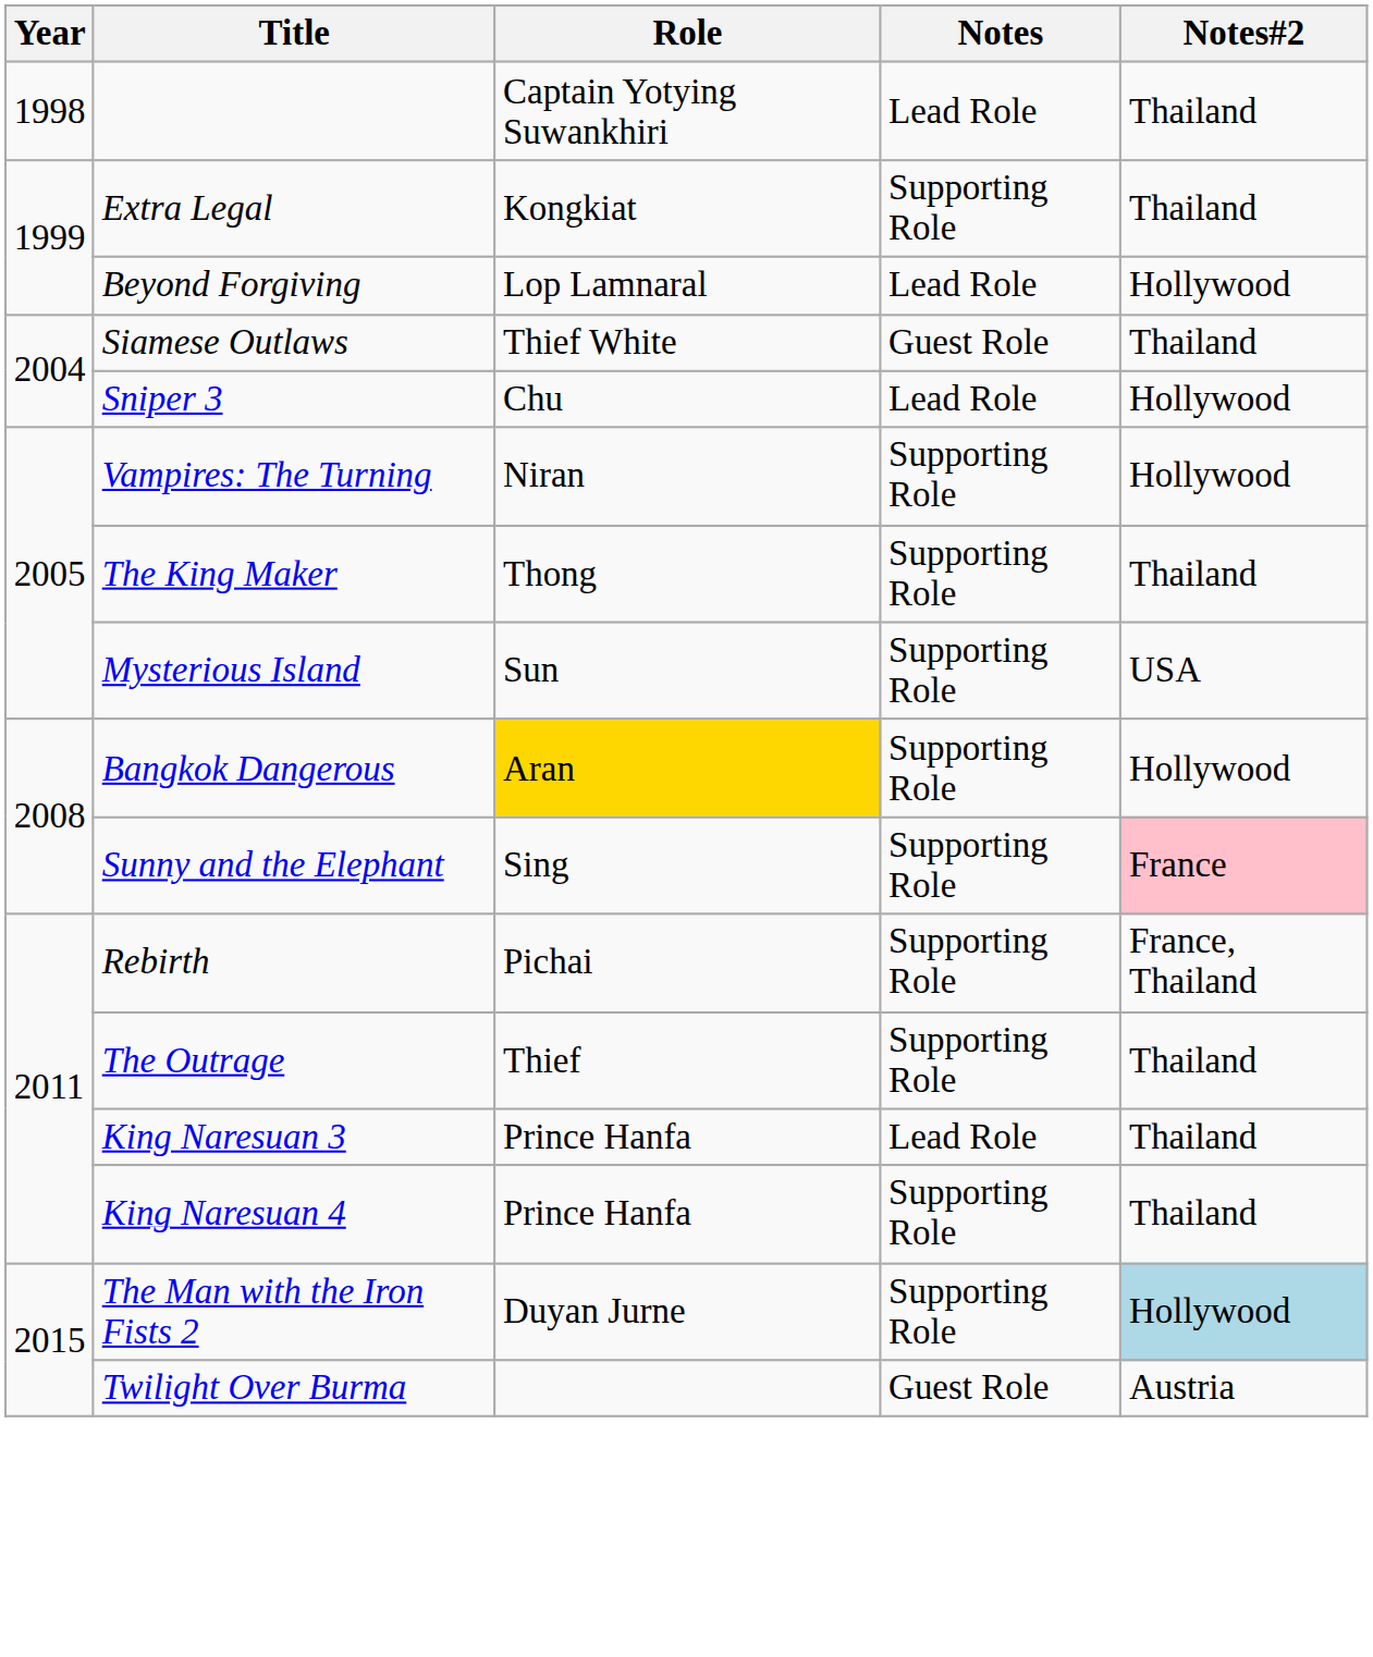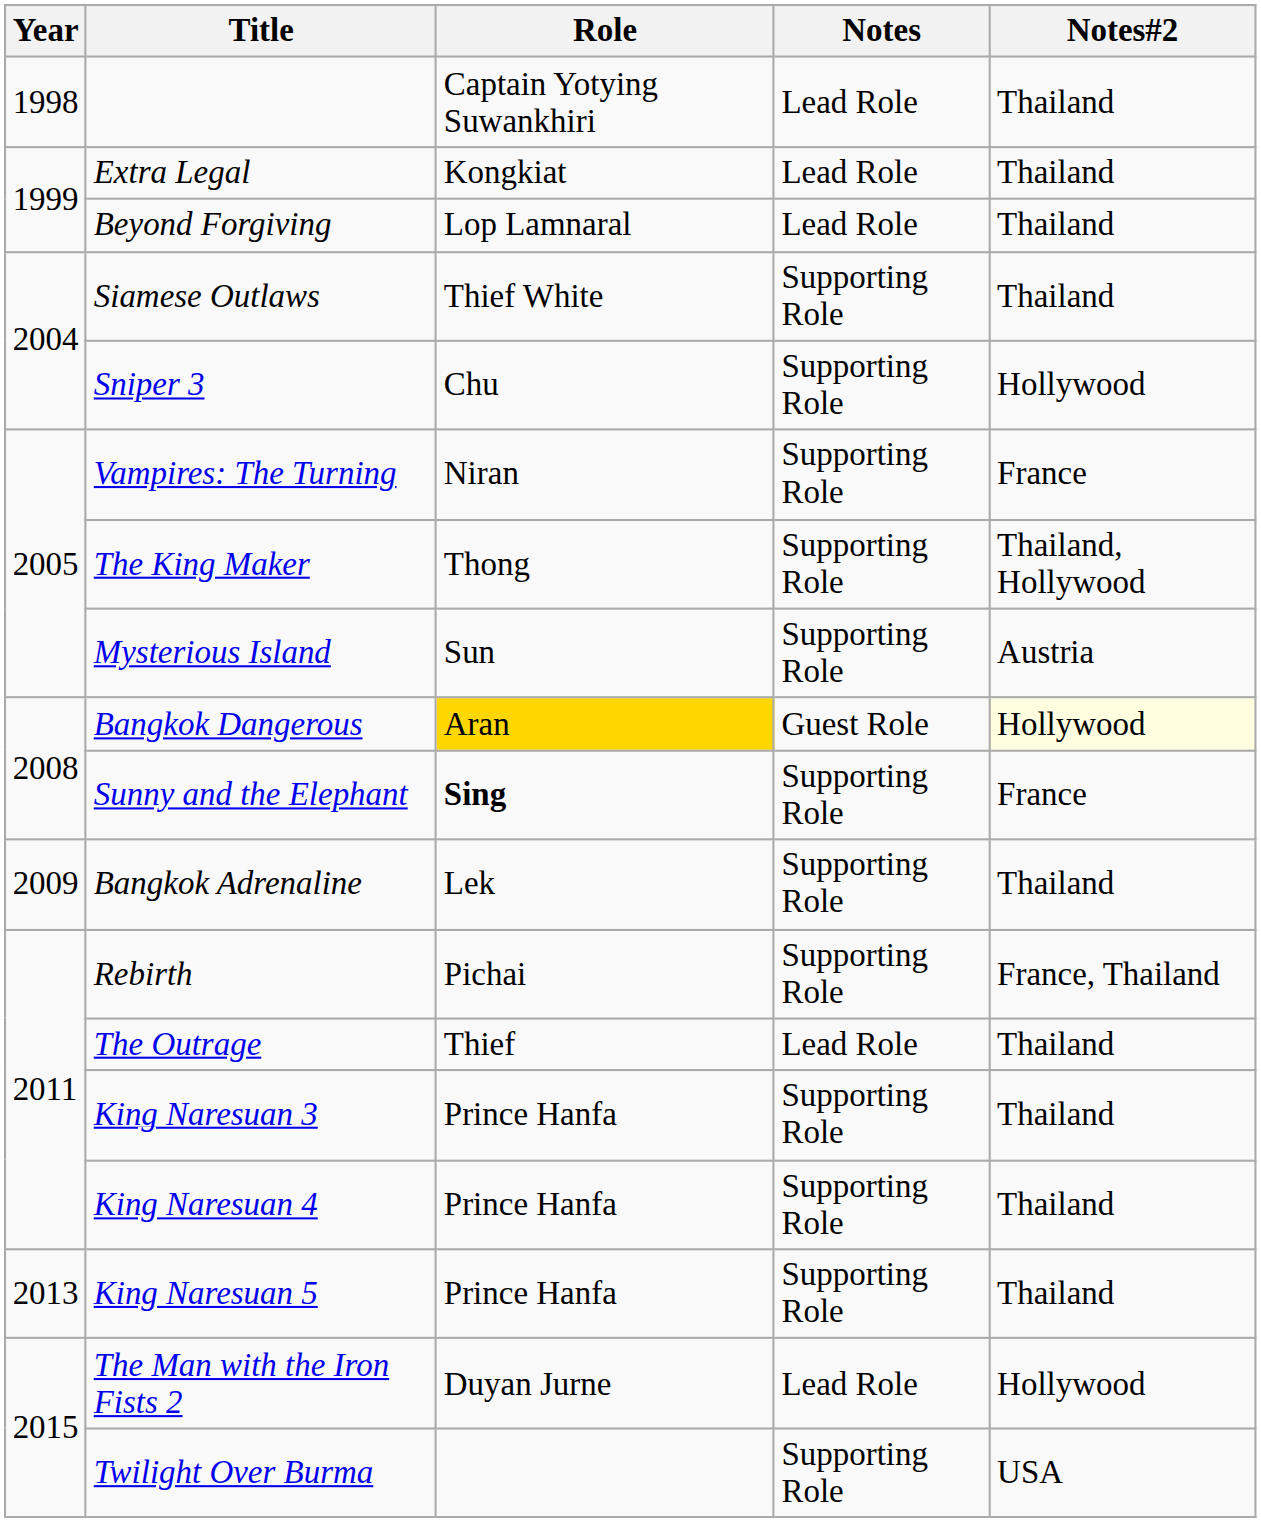 <table class="wikitable">
 <tr>
 <th>Year</th>
 <th>Title</th>
 <th>Role</th>
 <th>Notes</th>
 <th>Notes#2</th>
 </tr>
 <tr>
 <td rowspan="1">1998</td>
 <td><em></em></td>
 <td>Captain Yotying Suwankhiri</td>
 <td>Lead Role</td>
 <td>Thailand</td>
 </tr>
 <tr>
 <td rowspan="2">1999</td>
 <td><em>Extra Legal</em></td>
 <td>Kongkiat</td>
-<td>Supporting Role</td>
+<td>Lead Role</td>
 <td>Thailand</td>
 </tr>
 <tr>
 <td><em>Beyond Forgiving</em></td>
 <td>Lop Lamnaral</td>
 <td>Lead Role</td>
-<td>Hollywood</td>
+<td>Thailand</td>
 </tr>
 <tr>
 <td rowspan="2">2004</td>
 <td><em>Siamese Outlaws</em></td>
 <td>Thief White</td>
-<td>Guest Role</td>
+<td>Supporting Role</td>
 <td>Thailand</td>
 </tr>
 <tr>
 <td><em><a href='#'>Sniper 3</a></em></td>
 <td>Chu</td>
-<td>Lead Role</td>
+<td>Supporting Role</td>
 <td>Hollywood</td>
 </tr>
 <tr>
 <td rowspan="3">2005</td>
 <td><em><a href='#'>Vampires: The Turning</a></em></td>
 <td>Niran</td>
 <td>Supporting Role</td>
-<td>Hollywood</td>
+<td>France</td>
 </tr>
 <tr>
 <td><em><a href='#'>The King Maker</a></em></td>
 <td>Thong</td>
 <td>Supporting Role</td>
-<td>Thailand</td>
+<td>Thailand, Hollywood</td>
 </tr>
 <tr>
 <td><em><a href='#'>Mysterious Island</a></em></td>
 <td>Sun</td>
 <td>Supporting Role</td>
-<td>USA</td>
+<td>Austria</td>
 </tr>
 <tr>
 <td rowspan="2">2008</td>
 <td><em><a href='#'>Bangkok Dangerous</a></em></td>
 <td style="background: gold;">Aran</td>
-<td>Supporting Role</td>
-<td>Hollywood</td>
+<td>Guest Role</td>
+<td style="background: lightyellow;">Hollywood</td>
 </tr>
 <tr>
 <td><em><a href='#'>Sunny and the Elephant</a></em></td>
-<td>Sing</td>
+<td><strong>Sing</strong></td>
 <td>Supporting Role</td>
-<td style="background: pink;">France</td>
+<td>France</td>
+</tr>
+<tr>
+<td rowspan="1">2009</td>
+<td><em>Bangkok Adrenaline</em></td>
+<td>Lek</td>
+<td>Supporting Role</td>
+<td>Thailand</td>
 </tr>
 <tr>
 <td rowspan="4">2011</td>
 <td><em>Rebirth</em></td>
 <td>Pichai</td>
 <td>Supporting Role</td>
 <td>France, Thailand</td>
 </tr>
 <tr>
 <td><a href='#'><em>The Outrage</em></a></td>
 <td>Thief</td>
-<td>Supporting Role</td>
+<td>Lead Role</td>
 <td>Thailand</td>
 </tr>
 <tr>
 <td><a href='#'><em>King Naresuan 3</em></a></td>
 <td>Prince Hanfa</td>
-<td>Lead Role</td>
+<td>Supporting Role</td>
 <td>Thailand</td>
 </tr>
 <tr>
 <td><a href='#'><em>King Naresuan 4</em></a></td>
 <td>Prince Hanfa</td>
 <td>Supporting Role</td>
 <td>Thailand</td>
 </tr>
 <tr>
+<td>2013</td>
+<td><a href='#'><em>King Naresuan 5</em></a></td>
+<td>Prince Hanfa</td>
+<td>Supporting Role</td>
+<td>Thailand</td>
+</tr>
+<tr>
 <td rowspan="2">2015</td>
 <td><em><a href='#'>The Man with the Iron Fists 2</a></em></td>
 <td>Duyan Jurne</td>
-<td>Supporting Role</td>
-<td style="background: lightblue;">Hollywood</td>
+<td>Lead Role</td>
+<td>Hollywood</td>
 </tr>
 <tr>
 <td><em><a href='#'>Twilight Over Burma</a></em></td>
 <td></td>
-<td>Guest Role</td>
-<td>Austria</td>
+<td>Supporting Role</td>
+<td>USA</td>
 </tr>
 </table>
